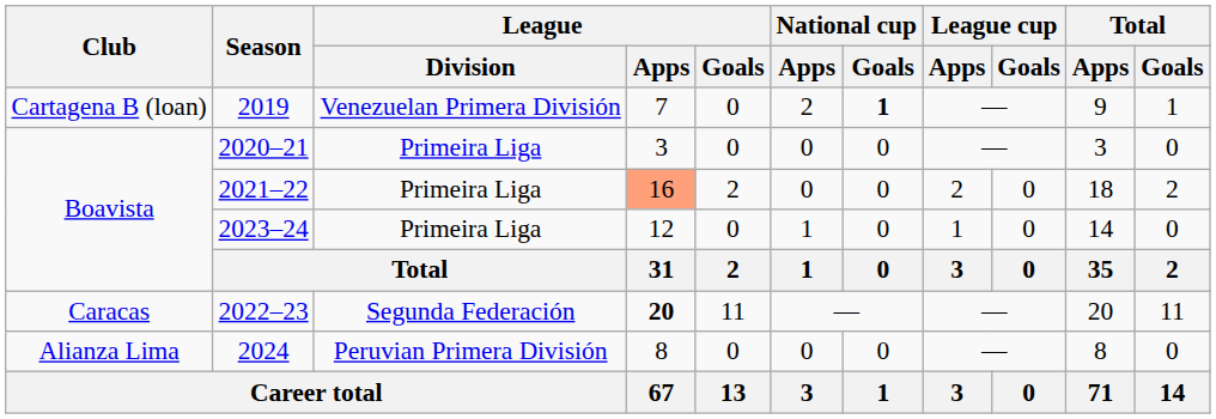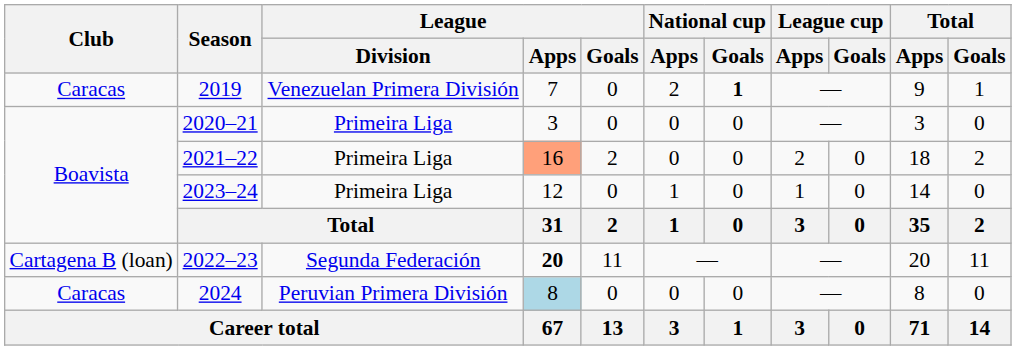 <table class="wikitable" style="text-align: center">
 <tr>
 <th rowspan="2">Club</th>
 <th rowspan="2">Season</th>
 <th colspan="3">League</th>
 <th colspan="2">National cup</th>
 <th colspan="2">League cup</th>
 <th colspan="2">Total</th>
 </tr>
 <tr>
 <th>Division</th>
 <th>Apps</th>
 <th>Goals</th>
 <th>Apps</th>
 <th>Goals</th>
 <th>Apps</th>
 <th>Goals</th>
 <th>Apps</th>
 <th>Goals</th>
 </tr>
 <tr>
-<td><a href='#'>Cartagena B</a> (loan)</td>
+<td><a href='#'>Caracas</a></td>
 <td><a href='#'>2019</a></td>
 <td><a href='#'>Venezuelan Primera División</a></td>
 <td>7</td>
 <td>0</td>
 <td>2</td>
 <td><strong>1</strong></td>
 <td colspan="2">—</td>
 <td>9</td>
 <td>1</td>
 </tr>
 <tr>
 <td rowspan="4"><a href='#'>Boavista</a></td>
 <td><a href='#'>2020–21</a></td>
 <td><a href='#'>Primeira Liga</a></td>
 <td>3</td>
 <td>0</td>
 <td>0</td>
 <td>0</td>
 <td colspan="2">—</td>
 <td>3</td>
 <td>0</td>
 </tr>
 <tr>
 <td><a href='#'>2021–22</a></td>
 <td>Primeira Liga</td>
 <td style="background: lightsalmon;">16</td>
 <td>2</td>
 <td>0</td>
 <td>0</td>
 <td>2</td>
 <td>0</td>
 <td>18</td>
 <td>2</td>
 </tr>
 <tr>
 <td><a href='#'>2023–24</a></td>
 <td>Primeira Liga</td>
 <td>12</td>
 <td>0</td>
 <td>1</td>
 <td>0</td>
 <td>1</td>
 <td>0</td>
 <td>14</td>
 <td>0</td>
 </tr>
 <tr>
 <th colspan="2">Total</th>
 <th>31</th>
 <th>2</th>
 <th>1</th>
 <th>0</th>
 <th>3</th>
 <th>0</th>
 <th>35</th>
 <th>2</th>
 </tr>
 <tr>
-<td><a href='#'>Caracas</a></td>
+<td><a href='#'>Cartagena B</a> (loan)</td>
 <td><a href='#'>2022–23</a></td>
 <td><a href='#'>Segunda Federación</a></td>
 <td><strong>20</strong></td>
 <td>11</td>
 <td colspan="2">—</td>
 <td colspan="2">—</td>
 <td>20</td>
 <td>11</td>
 </tr>
 <tr>
-<td><a href='#'>Alianza Lima</a></td>
+<td><a href='#'>Caracas</a></td>
 <td><a href='#'>2024</a></td>
 <td><a href='#'>Peruvian Primera División</a></td>
-<td>8</td>
+<td style="background: lightblue;">8</td>
 <td>0</td>
 <td>0</td>
 <td>0</td>
 <td colspan="2">—</td>
 <td>8</td>
 <td>0</td>
 </tr>
 <tr>
 <th colspan="3"><strong>Career total</strong></th>
 <th>67</th>
 <th>13</th>
 <th>3</th>
 <th>1</th>
 <th>3</th>
 <th>0</th>
 <th>71</th>
 <th>14</th>
 </tr>
 </table>
